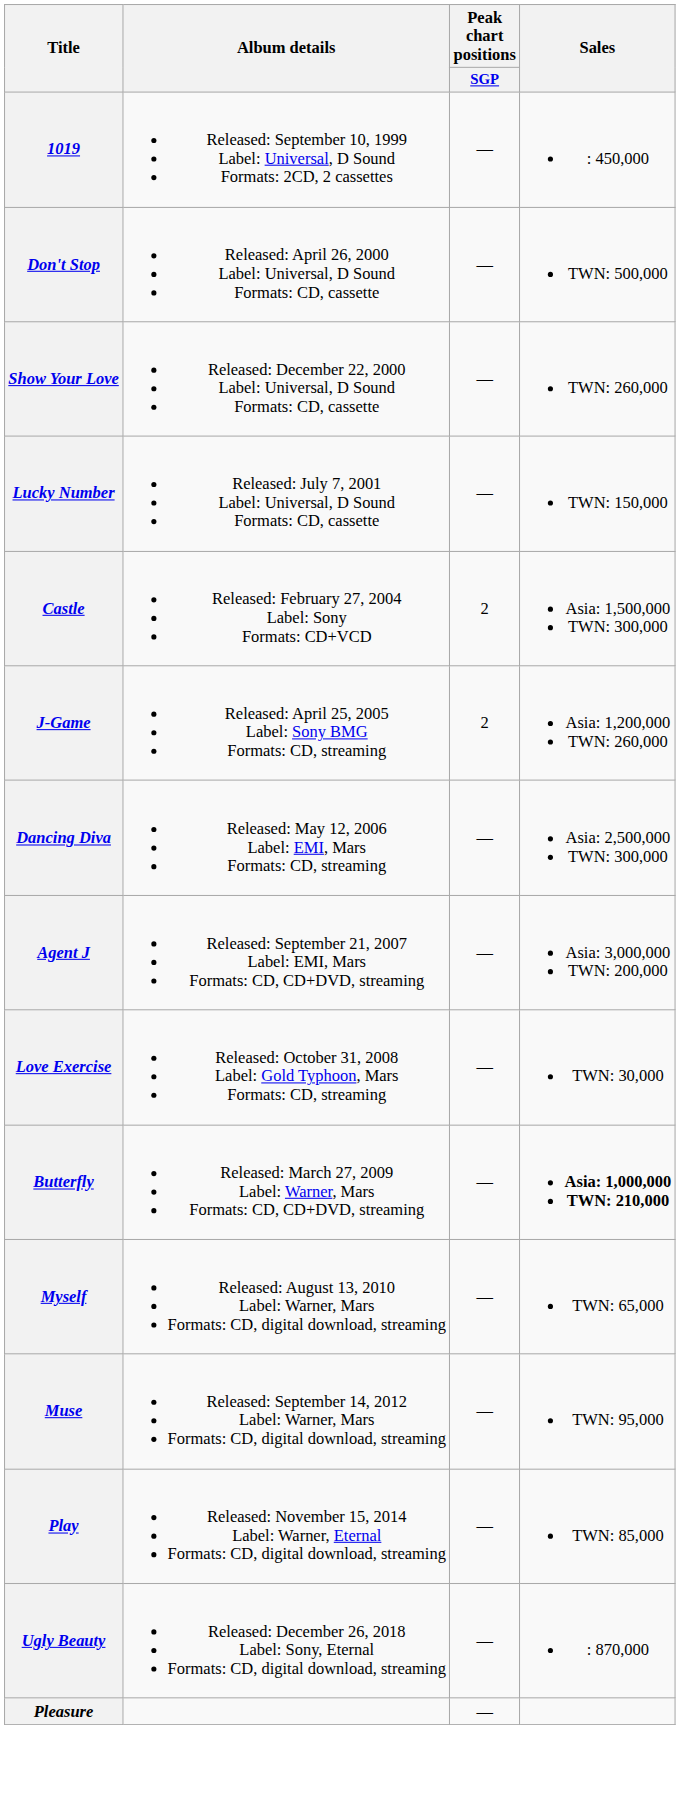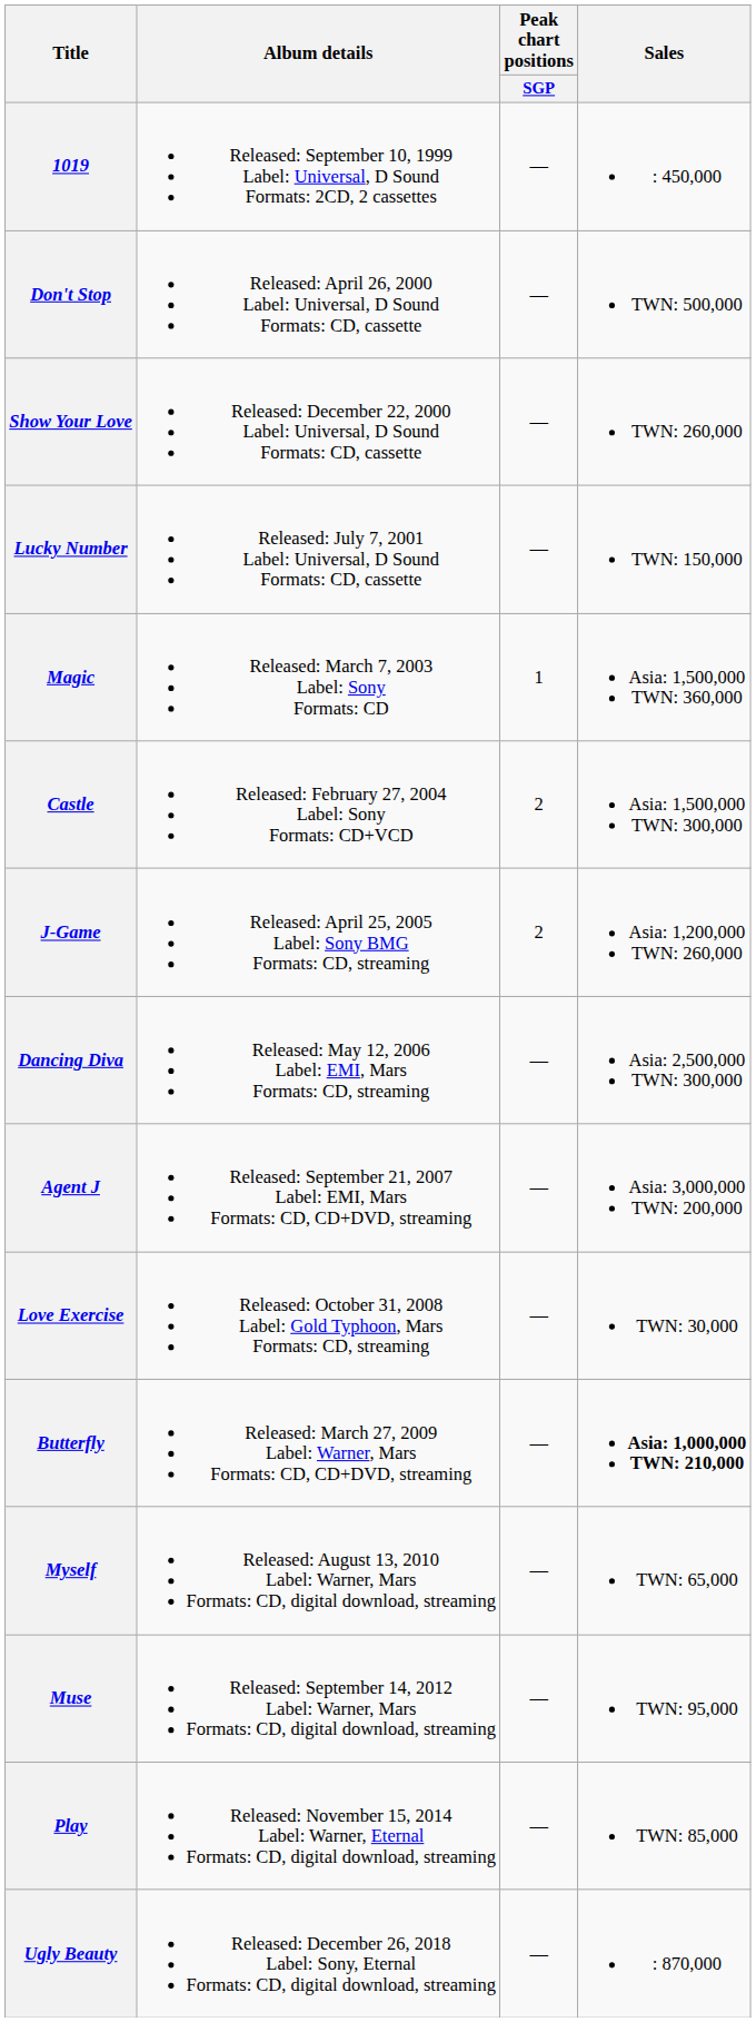 <table class="wikitable plainrowheaders" style="text-align:center;">
 <tr>
 <th rowspan="2" scope="col">Title</th>
 <th rowspan="2" scope="col">Album details</th>
 <th>Peak chart positions</th>
 <th rowspan="2" scope="col">Sales</th>
 </tr>
 <tr>
 <th scope="col" style="width:3em;font-size:90%;"><a href='#'>SGP</a><br></th>
 </tr>
 <tr>
 <th scope="row"><em><a href='#'>1019</a></em></th>
 <td><br><ul><li>Released: September 10, 1999</li><li>Label: <a href='#'>Universal</a>, D Sound</li><li>Formats: 2CD, 2 cassettes</li></ul></td>
 <td>—</td>
 <td><br><ul><li>: 450,000</li></ul></td>
 </tr>
 <tr>
 <th scope="row"><em><a href='#'>Don't Stop</a></em></th>
 <td><br><ul><li>Released: April 26, 2000</li><li>Label: Universal, D Sound</li><li>Formats: CD, cassette</li></ul></td>
 <td>—</td>
 <td><br><ul><li>TWN: 500,000</li></ul></td>
 </tr>
 <tr>
 <th scope="row"><em><a href='#'>Show Your Love</a></em></th>
 <td><br><ul><li>Released: December 22, 2000</li><li>Label: Universal, D Sound</li><li>Formats: CD, cassette</li></ul></td>
 <td>—</td>
 <td><br><ul><li>TWN: 260,000</li></ul></td>
 </tr>
 <tr>
 <th scope="row"><em><a href='#'>Lucky Number</a></em></th>
 <td><br><ul><li>Released: July 7, 2001</li><li>Label: Universal, D Sound</li><li>Formats: CD, cassette</li></ul></td>
 <td>—</td>
 <td><br><ul><li>TWN: 150,000</li></ul></td>
+</tr>
+<tr>
+<th scope="row"><em><a href='#'>Magic</a></em></th>
+<td><br><ul><li>Released: March 7, 2003</li><li>Label: <a href='#'>Sony</a></li><li>Formats: CD</li></ul></td>
+<td>1</td>
+<td><br><ul><li>Asia: 1,500,000</li><li>TWN: 360,000</li></ul></td>
 </tr>
 <tr>
 <th scope="row"><em><a href='#'>Castle</a></em></th>
 <td><br><ul><li>Released: February 27, 2004</li><li>Label: Sony</li><li>Formats: CD+VCD</li></ul></td>
 <td>2</td>
 <td><br><ul><li>Asia: 1,500,000</li><li>TWN: 300,000</li></ul></td>
 </tr>
 <tr>
 <th scope="row"><em><a href='#'>J-Game</a></em></th>
 <td><br><ul><li>Released: April 25, 2005</li><li>Label: <a href='#'>Sony BMG</a></li><li>Formats: CD, streaming</li></ul></td>
 <td>2</td>
 <td><br><ul><li>Asia: 1,200,000</li><li>TWN: 260,000</li></ul></td>
 </tr>
 <tr>
 <th scope="row"><em><a href='#'>Dancing Diva</a></em></th>
 <td><br><ul><li>Released: May 12, 2006</li><li>Label: <a href='#'>EMI</a>, Mars</li><li>Formats: CD, streaming</li></ul></td>
 <td>—</td>
 <td><br><ul><li>Asia: 2,500,000</li><li>TWN: 300,000</li></ul></td>
 </tr>
 <tr>
 <th scope="row"><em><a href='#'>Agent J</a></em></th>
 <td><br><ul><li>Released: September 21, 2007</li><li>Label: EMI, Mars</li><li>Formats: CD, CD+DVD, streaming</li></ul></td>
 <td>—</td>
 <td><br><ul><li>Asia: 3,000,000</li><li>TWN: 200,000</li></ul></td>
 </tr>
 <tr>
 <th scope="row"><em><a href='#'>Love Exercise</a></em></th>
 <td><br><ul><li>Released: October 31, 2008</li><li>Label: <a href='#'>Gold Typhoon</a>, Mars</li><li>Formats: CD, streaming</li></ul></td>
 <td>—</td>
 <td><br><ul><li>TWN: 30,000</li></ul></td>
 </tr>
 <tr>
 <th scope="row"><em><a href='#'>Butterfly</a></em></th>
 <td><br><ul><li>Released: March 27, 2009</li><li>Label: <a href='#'>Warner</a>, Mars</li><li>Formats: CD, CD+DVD, streaming</li></ul></td>
 <td>—</td>
 <td><strong><br><ul><li>Asia: 1,000,000</li><li>TWN: 210,000</li></ul></strong></td>
 </tr>
 <tr>
 <th scope="row"><em><a href='#'>Myself</a></em></th>
 <td><br><ul><li>Released: August 13, 2010</li><li>Label: Warner, Mars</li><li>Formats: CD, digital download, streaming</li></ul></td>
 <td>—</td>
 <td><br><ul><li>TWN: 65,000</li></ul></td>
 </tr>
 <tr>
 <th scope="row"><em><a href='#'>Muse</a></em></th>
 <td><br><ul><li>Released: September 14, 2012</li><li>Label: Warner, Mars</li><li>Formats: CD, digital download, streaming</li></ul></td>
 <td>—</td>
 <td><br><ul><li>TWN: 95,000</li></ul></td>
 </tr>
 <tr>
 <th scope="row"><em><a href='#'>Play</a></em></th>
 <td><br><ul><li>Released: November 15, 2014</li><li>Label: Warner, <a href='#'>Eternal</a></li><li>Formats: CD, digital download, streaming</li></ul></td>
 <td>—</td>
 <td><br><ul><li>TWN: 85,000</li></ul></td>
 </tr>
 <tr>
 <th scope="row"><em><a href='#'>Ugly Beauty</a></em></th>
 <td><br><ul><li>Released: December 26, 2018</li><li>Label: Sony, Eternal</li><li>Formats: CD, digital download, streaming</li></ul></td>
 <td>—</td>
 <td><br><ul><li>: 870,000</li></ul></td>
 </tr>
-<tr>
-<th scope="row"><em>Pleasure</em></th>
-<td></td>
-<td>—</td>
-<td></td>
-</tr>
 </table>
